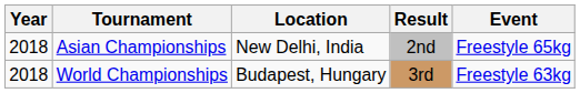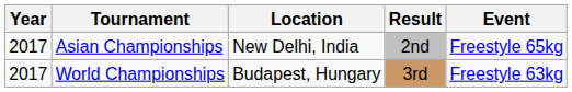 <table class="wikitable" style="font-size:95%;">
 <tr>
 <th>Year</th>
 <th>Tournament</th>
 <th>Location</th>
 <th>Result</th>
 <th>Event</th>
 </tr>
 <tr>
-<td>2018</td>
+<td>2017</td>
 <td><a href='#'>Asian Championships</a></td>
 <td>New Delhi, India</td>
 <td align="center" bgcolor="silver">2nd</td>
 <td><a href='#'>Freestyle 65kg</a></td>
 </tr>
 <tr>
-<td>2018</td>
+<td>2017</td>
 <td><a href='#'>World Championships</a></td>
 <td>Budapest, Hungary</td>
 <td align="center" bgcolor="cc9966">3rd</td>
 <td><a href='#'>Freestyle 63kg</a></td>
 </tr>
 </table>
